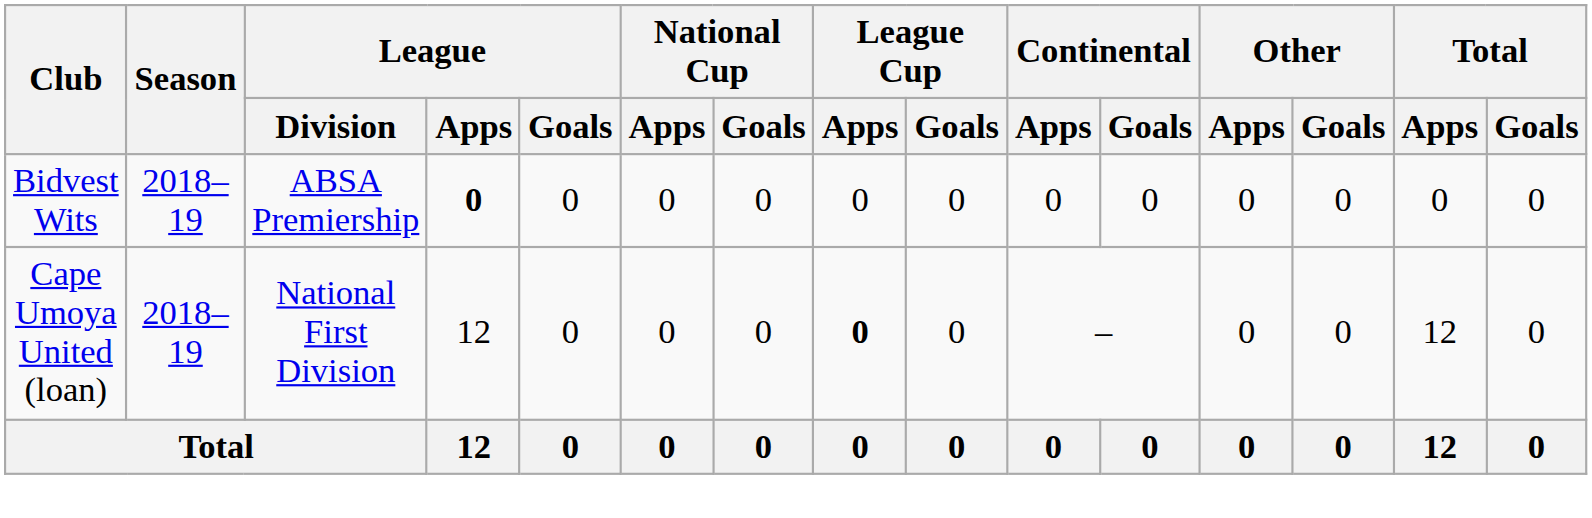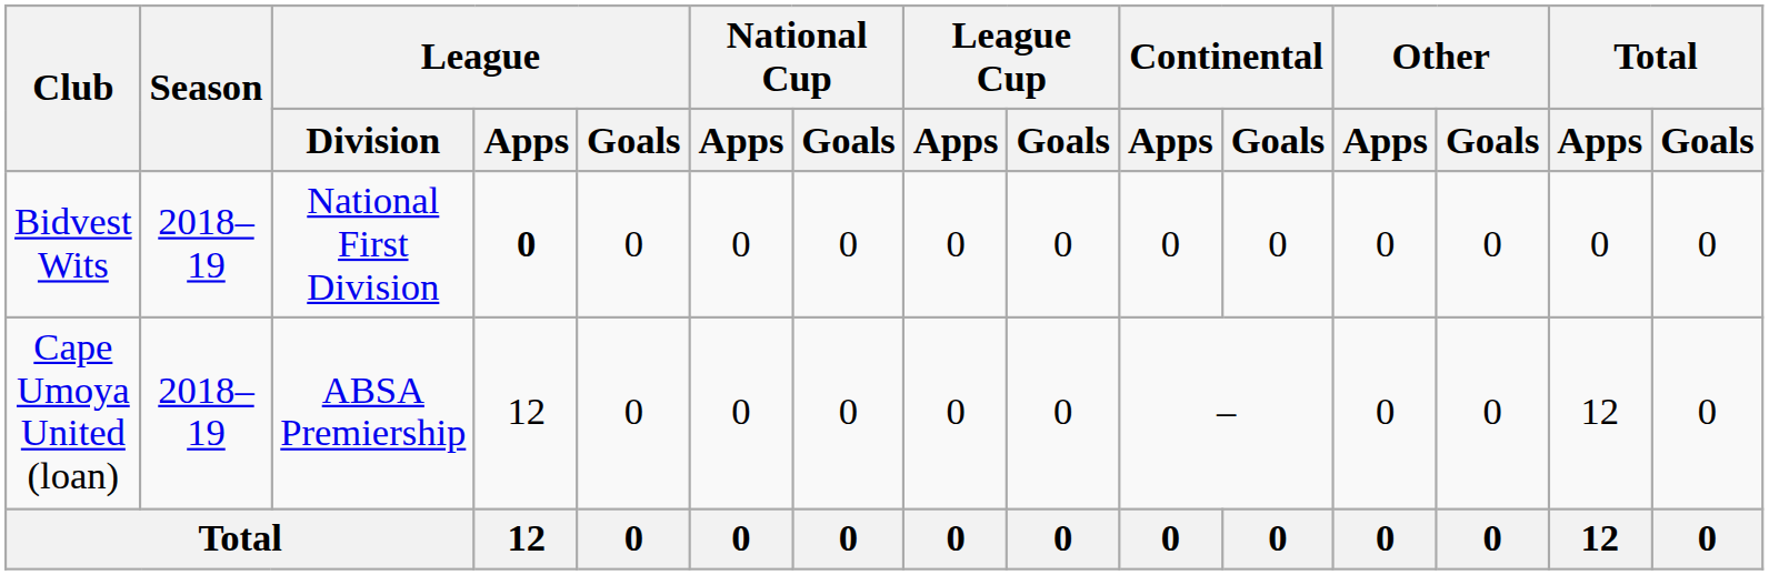 <table class="wikitable" style="text-align: center">
 <tr>
 <th rowspan="2">Club</th>
 <th rowspan="2">Season</th>
 <th colspan="3">League</th>
 <th colspan="2">National Cup</th>
 <th colspan="2">League Cup</th>
 <th colspan="2">Continental</th>
 <th colspan="2">Other</th>
 <th colspan="2">Total</th>
 </tr>
 <tr>
 <th>Division</th>
 <th>Apps</th>
 <th>Goals</th>
 <th>Apps</th>
 <th>Goals</th>
 <th>Apps</th>
 <th>Goals</th>
 <th>Apps</th>
 <th>Goals</th>
 <th>Apps</th>
 <th>Goals</th>
 <th>Apps</th>
 <th>Goals</th>
 </tr>
 <tr>
 <td><a href='#'>Bidvest Wits</a></td>
 <td><a href='#'>2018–19</a></td>
-<td><a href='#'>ABSA Premiership</a></td>
+<td><a href='#'>National First Division</a></td>
 <td><strong>0</strong></td>
 <td>0</td>
 <td>0</td>
 <td>0</td>
 <td>0</td>
 <td>0</td>
 <td>0</td>
 <td>0</td>
 <td>0</td>
 <td>0</td>
 <td>0</td>
 <td>0</td>
 </tr>
 <tr>
 <td><a href='#'>Cape Umoya United</a> (loan)</td>
 <td><a href='#'>2018–19</a></td>
-<td><a href='#'>National First Division</a></td>
+<td><a href='#'>ABSA Premiership</a></td>
 <td>12</td>
 <td>0</td>
 <td>0</td>
 <td>0</td>
-<td><strong>0</strong></td>
+<td>0</td>
 <td>0</td>
 <td colspan="2">–</td>
 <td>0</td>
 <td>0</td>
 <td>12</td>
 <td>0</td>
 </tr>
 <tr>
 <th colspan="3"><strong>Total</strong></th>
 <th>12</th>
 <th>0</th>
 <th>0</th>
 <th>0</th>
 <th>0</th>
 <th>0</th>
 <th>0</th>
 <th>0</th>
 <th>0</th>
 <th>0</th>
 <th>12</th>
 <th>0</th>
 </tr>
 </table>
